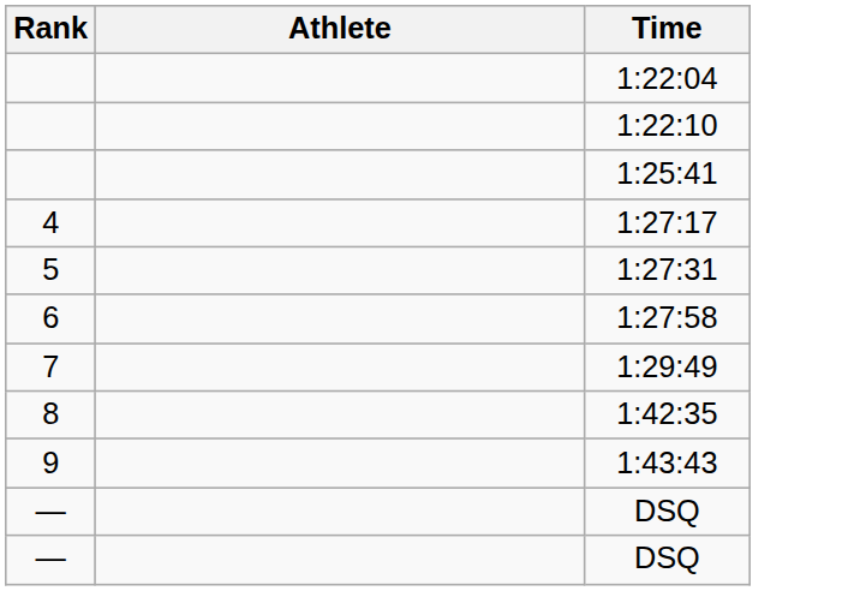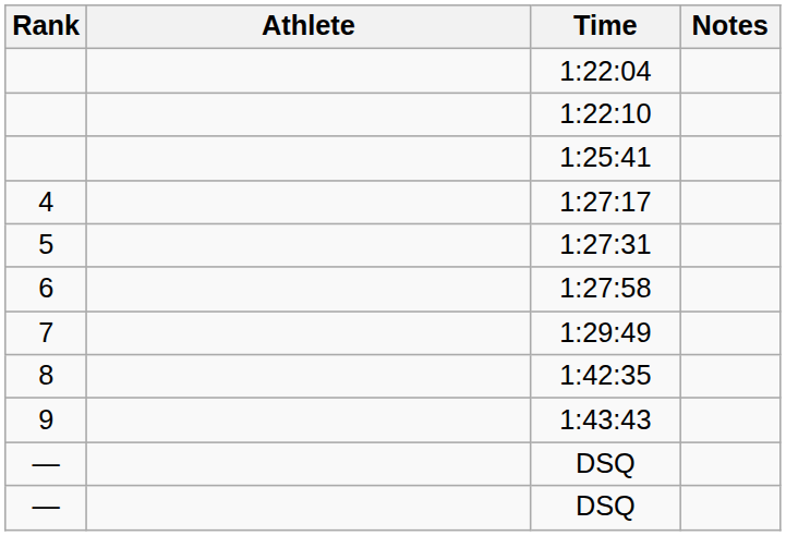 <table class="wikitable" style="text-align:center">
 <tr>
 <th width=40>Rank</th>
 <th width=250>Athlete</th>
 <th width=80>Time</th>
+<th width=50>Notes</th>
 </tr>
 <tr>
 <td></td>
 <td align=left></td>
 <td>1:22:04</td>
+<td></td>
 </tr>
 <tr>
 <td></td>
 <td align=left></td>
 <td>1:22:10</td>
+<td></td>
 </tr>
 <tr>
 <td></td>
 <td align=left></td>
 <td>1:25:41</td>
+<td></td>
 </tr>
 <tr>
 <td>4</td>
 <td align=left></td>
 <td>1:27:17</td>
+<td></td>
 </tr>
 <tr>
 <td>5</td>
 <td align=left></td>
 <td>1:27:31</td>
+<td></td>
 </tr>
 <tr>
 <td>6</td>
 <td align=left></td>
 <td>1:27:58</td>
+<td></td>
 </tr>
 <tr>
 <td>7</td>
 <td align=left></td>
 <td>1:29:49</td>
+<td></td>
 </tr>
 <tr>
 <td>8</td>
 <td align=left></td>
 <td>1:42:35</td>
+<td></td>
 </tr>
 <tr>
 <td>9</td>
 <td align=left></td>
 <td>1:43:43</td>
+<td></td>
 </tr>
 <tr>
 <td>—</td>
 <td align=left></td>
 <td>DSQ</td>
+<td></td>
 </tr>
 <tr>
 <td>—</td>
 <td align=left></td>
 <td>DSQ</td>
+<td></td>
 </tr>
 </table>
